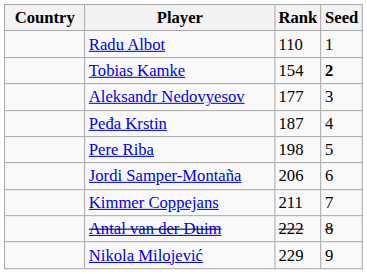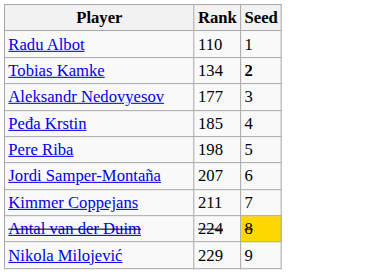 <table class="sortable wikitable">
 <tr>
-<th width="70">Country</th>
 <th width="175">Player</th>
 <th>Rank</th>
 <th>Seed</th>
 </tr>
 <tr>
-<td></td>
 <td><a href='#'>Radu Albot</a></td>
 <td>110</td>
 <td>1</td>
 </tr>
 <tr>
-<td></td>
 <td><a href='#'>Tobias Kamke</a></td>
-<td>154</td>
+<td>134</td>
 <td><strong>2</strong></td>
 </tr>
 <tr>
-<td></td>
 <td><a href='#'>Aleksandr Nedovyesov</a></td>
 <td>177</td>
 <td>3</td>
 </tr>
 <tr>
-<td></td>
 <td><a href='#'>Peđa Krstin</a></td>
-<td>187</td>
+<td>185</td>
 <td>4</td>
 </tr>
 <tr>
-<td></td>
 <td><a href='#'>Pere Riba</a></td>
 <td>198</td>
 <td>5</td>
 </tr>
 <tr>
-<td></td>
 <td><a href='#'>Jordi Samper-Montaña</a></td>
-<td>206</td>
+<td>207</td>
 <td>6</td>
 </tr>
 <tr>
-<td></td>
 <td><a href='#'>Kimmer Coppejans</a></td>
 <td>211</td>
 <td>7</td>
 </tr>
 <tr>
-<td><del></del></td>
 <td><del><a href='#'>Antal van der Duim</a></del></td>
-<td><del>222</del></td>
-<td><del>8</del></td>
+<td><del>224</del></td>
+<td style="background: gold;"><del>8</del></td>
 </tr>
 <tr>
-<td></td>
 <td><a href='#'>Nikola Milojević</a></td>
 <td>229</td>
 <td>9</td>
 </tr>
 </table>
